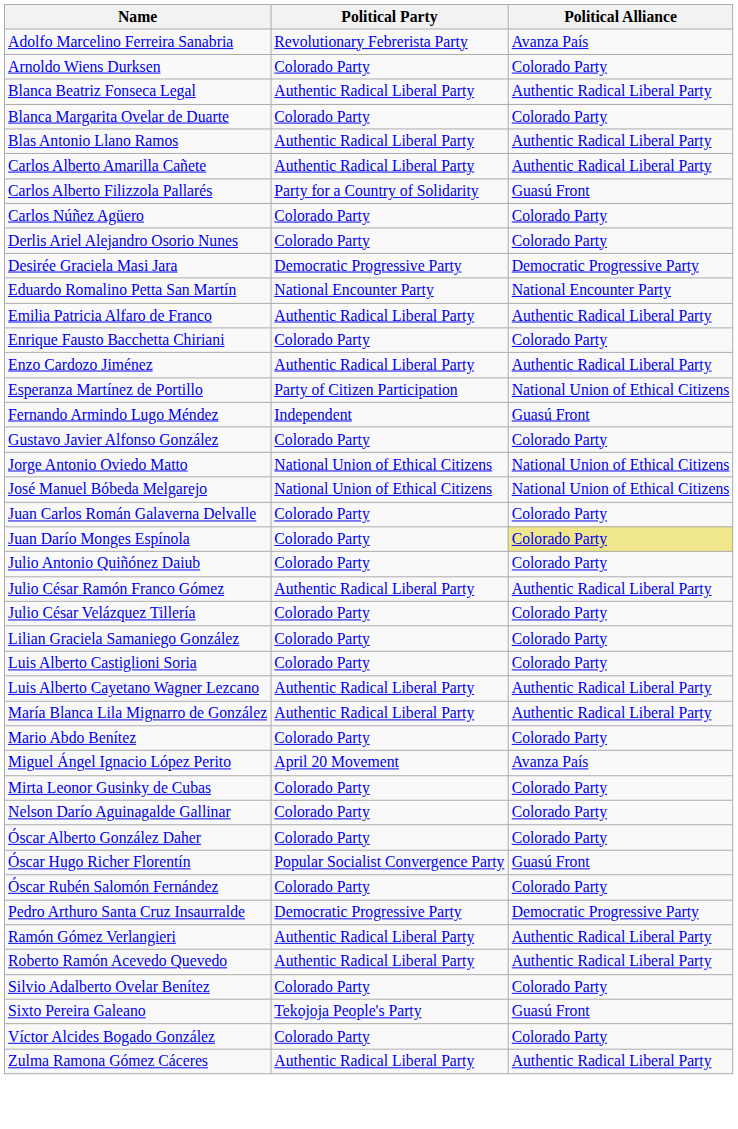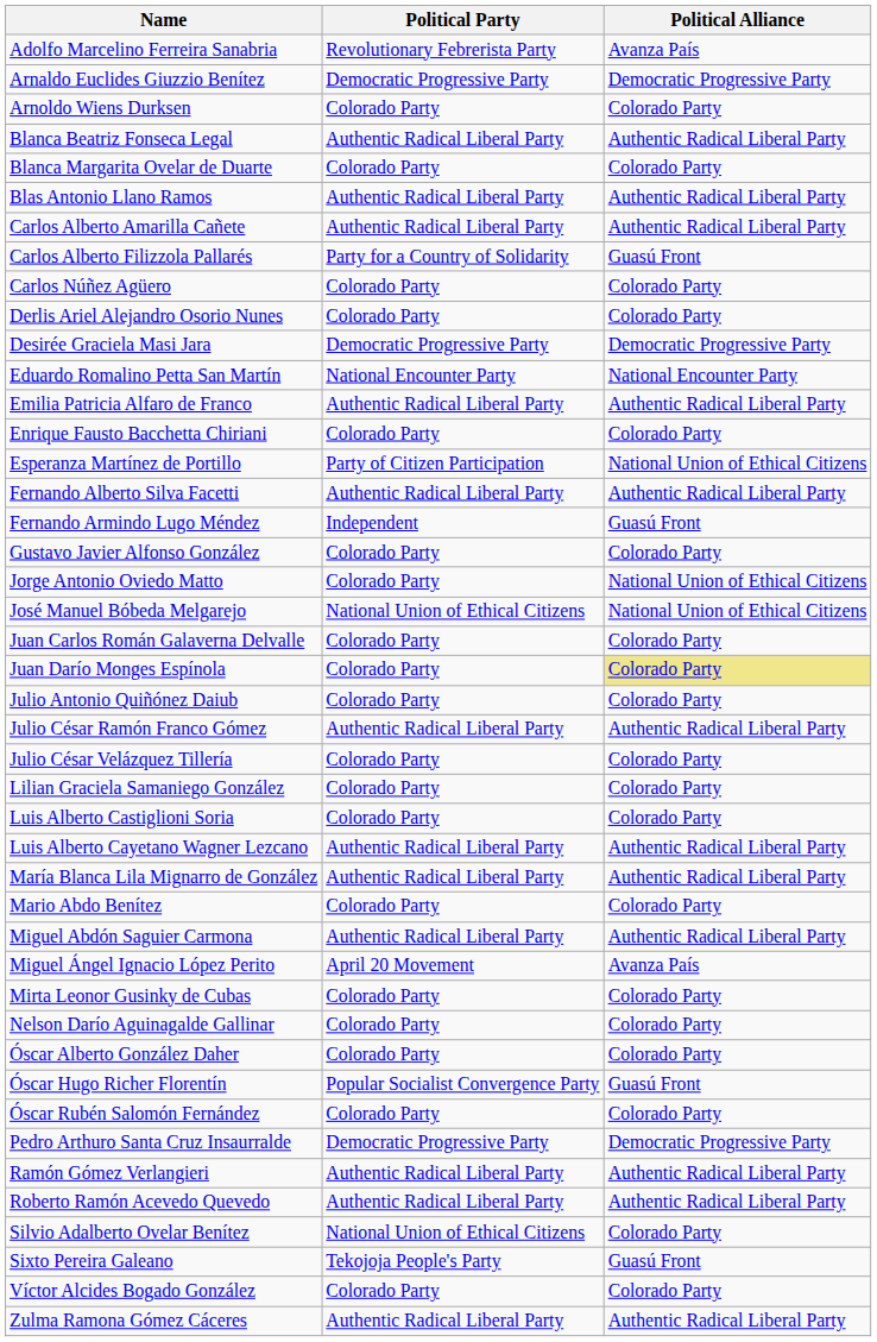 <table class="wikitable sortable">
 <tr>
 <th>Name</th>
 <th>Political Party</th>
 <th>Political Alliance</th>
 </tr>
 <tr>
 <td><a href='#'>Adolfo Marcelino Ferreira Sanabria</a></td>
 <td><a href='#'>Revolutionary Febrerista Party</a></td>
 <td><a href='#'>Avanza País</a></td>
+</tr>
+<tr>
+<td><a href='#'>Arnaldo Euclides Giuzzio Benítez</a></td>
+<td><a href='#'>Democratic Progressive Party</a></td>
+<td><a href='#'>Democratic Progressive Party</a></td>
 </tr>
 <tr>
 <td><a href='#'>Arnoldo Wiens Durksen</a></td>
 <td><a href='#'>Colorado Party</a></td>
 <td><a href='#'>Colorado Party</a></td>
 </tr>
 <tr>
 <td><a href='#'>Blanca Beatriz Fonseca Legal</a></td>
 <td><a href='#'>Authentic Radical Liberal Party</a></td>
 <td><a href='#'>Authentic Radical Liberal Party</a></td>
 </tr>
 <tr>
 <td><a href='#'>Blanca Margarita Ovelar de Duarte</a></td>
 <td><a href='#'>Colorado Party</a></td>
 <td><a href='#'>Colorado Party</a></td>
 </tr>
 <tr>
 <td><a href='#'>Blas Antonio Llano Ramos</a></td>
 <td><a href='#'>Authentic Radical Liberal Party</a></td>
 <td><a href='#'>Authentic Radical Liberal Party</a></td>
 </tr>
 <tr>
 <td><a href='#'>Carlos Alberto Amarilla Cañete</a></td>
 <td><a href='#'>Authentic Radical Liberal Party</a></td>
 <td><a href='#'>Authentic Radical Liberal Party</a></td>
 </tr>
 <tr>
 <td><a href='#'>Carlos Alberto Filizzola Pallarés</a></td>
 <td><a href='#'>Party for a Country of Solidarity</a></td>
 <td><a href='#'>Guasú Front</a></td>
 </tr>
 <tr>
 <td><a href='#'>Carlos Núñez Agüero</a></td>
 <td><a href='#'>Colorado Party</a></td>
 <td><a href='#'>Colorado Party</a></td>
 </tr>
 <tr>
 <td><a href='#'>Derlis Ariel Alejandro Osorio Nunes</a></td>
 <td><a href='#'>Colorado Party</a></td>
 <td><a href='#'>Colorado Party</a></td>
 </tr>
 <tr>
 <td><a href='#'>Desirée Graciela Masi Jara</a></td>
 <td><a href='#'>Democratic Progressive Party</a></td>
 <td><a href='#'>Democratic Progressive Party</a></td>
 </tr>
 <tr>
 <td><a href='#'>Eduardo Romalino Petta San Martín</a></td>
 <td><a href='#'>National Encounter Party</a></td>
 <td><a href='#'>National Encounter Party</a></td>
 </tr>
 <tr>
 <td><a href='#'>Emilia Patricia Alfaro de Franco</a></td>
 <td><a href='#'>Authentic Radical Liberal Party</a></td>
 <td><a href='#'>Authentic Radical Liberal Party</a></td>
 </tr>
 <tr>
 <td><a href='#'>Enrique Fausto Bacchetta Chiriani</a></td>
 <td><a href='#'>Colorado Party</a></td>
 <td><a href='#'>Colorado Party</a></td>
 </tr>
 <tr>
-<td><a href='#'>Enzo Cardozo Jiménez</a></td>
-<td><a href='#'>Authentic Radical Liberal Party</a></td>
-<td><a href='#'>Authentic Radical Liberal Party</a></td>
-</tr>
-<tr>
 <td><a href='#'>Esperanza Martínez de Portillo</a></td>
 <td><a href='#'>Party of Citizen Participation</a></td>
 <td><a href='#'>National Union of Ethical Citizens</a></td>
+</tr>
+<tr>
+<td><a href='#'>Fernando Alberto Silva Facetti</a></td>
+<td><a href='#'>Authentic Radical Liberal Party</a></td>
+<td><a href='#'>Authentic Radical Liberal Party</a></td>
 </tr>
 <tr>
 <td><a href='#'>Fernando Armindo Lugo Méndez</a></td>
 <td><a href='#'>Independent</a></td>
 <td><a href='#'>Guasú Front</a></td>
 </tr>
 <tr>
 <td><a href='#'>Gustavo Javier Alfonso González</a></td>
 <td><a href='#'>Colorado Party</a></td>
 <td><a href='#'>Colorado Party</a></td>
 </tr>
 <tr>
 <td><a href='#'>Jorge Antonio Oviedo Matto</a></td>
-<td><a href='#'>National Union of Ethical Citizens</a></td>
+<td><a href='#'>Colorado Party</a></td>
 <td><a href='#'>National Union of Ethical Citizens</a></td>
 </tr>
 <tr>
 <td><a href='#'>José Manuel Bóbeda Melgarejo</a></td>
 <td><a href='#'>National Union of Ethical Citizens</a></td>
 <td><a href='#'>National Union of Ethical Citizens</a></td>
 </tr>
 <tr>
 <td><a href='#'>Juan Carlos Román Galaverna Delvalle</a></td>
 <td><a href='#'>Colorado Party</a></td>
 <td><a href='#'>Colorado Party</a></td>
 </tr>
 <tr>
 <td><a href='#'>Juan Darío Monges Espínola</a></td>
 <td><a href='#'>Colorado Party</a></td>
 <td style="background: khaki;"><a href='#'>Colorado Party</a></td>
 </tr>
 <tr>
 <td><a href='#'>Julio Antonio Quiñónez Daiub</a></td>
 <td><a href='#'>Colorado Party</a></td>
 <td><a href='#'>Colorado Party</a></td>
 </tr>
 <tr>
 <td><a href='#'>Julio César Ramón Franco Gómez</a></td>
 <td><a href='#'>Authentic Radical Liberal Party</a></td>
 <td><a href='#'>Authentic Radical Liberal Party</a></td>
 </tr>
 <tr>
 <td><a href='#'>Julio César Velázquez Tillería</a></td>
 <td><a href='#'>Colorado Party</a></td>
 <td><a href='#'>Colorado Party</a></td>
 </tr>
 <tr>
 <td><a href='#'>Lilian Graciela Samaniego González</a></td>
 <td><a href='#'>Colorado Party</a></td>
 <td><a href='#'>Colorado Party</a></td>
 </tr>
 <tr>
 <td><a href='#'>Luis Alberto Castiglioni Soria</a></td>
 <td><a href='#'>Colorado Party</a></td>
 <td><a href='#'>Colorado Party</a></td>
 </tr>
 <tr>
 <td><a href='#'>Luis Alberto Cayetano Wagner Lezcano</a></td>
 <td><a href='#'>Authentic Radical Liberal Party</a></td>
 <td><a href='#'>Authentic Radical Liberal Party</a></td>
 </tr>
 <tr>
 <td><a href='#'>María Blanca Lila Mignarro de González</a></td>
 <td><a href='#'>Authentic Radical Liberal Party</a></td>
 <td><a href='#'>Authentic Radical Liberal Party</a></td>
 </tr>
 <tr>
 <td><a href='#'>Mario Abdo Benítez</a></td>
 <td><a href='#'>Colorado Party</a></td>
 <td><a href='#'>Colorado Party</a></td>
 </tr>
 <tr>
+<td><a href='#'>Miguel Abdón Saguier Carmona</a></td>
+<td><a href='#'>Authentic Radical Liberal Party</a></td>
+<td><a href='#'>Authentic Radical Liberal Party</a></td>
+</tr>
+<tr>
 <td><a href='#'>Miguel Ángel Ignacio López Perito</a></td>
 <td><a href='#'>April 20 Movement</a></td>
 <td><a href='#'>Avanza País</a></td>
 </tr>
 <tr>
 <td><a href='#'>Mirta Leonor Gusinky de Cubas</a></td>
 <td><a href='#'>Colorado Party</a></td>
 <td><a href='#'>Colorado Party</a></td>
 </tr>
 <tr>
 <td><a href='#'>Nelson Darío Aguinagalde Gallinar</a></td>
 <td><a href='#'>Colorado Party</a></td>
 <td><a href='#'>Colorado Party</a></td>
 </tr>
 <tr>
 <td><a href='#'>Óscar Alberto González Daher</a></td>
 <td><a href='#'>Colorado Party</a></td>
 <td><a href='#'>Colorado Party</a></td>
 </tr>
 <tr>
 <td><a href='#'>Óscar Hugo Richer Florentín</a></td>
 <td><a href='#'>Popular Socialist Convergence Party</a></td>
 <td><a href='#'>Guasú Front</a></td>
 </tr>
 <tr>
 <td><a href='#'>Óscar Rubén Salomón Fernández</a></td>
 <td><a href='#'>Colorado Party</a></td>
 <td><a href='#'>Colorado Party</a></td>
 </tr>
 <tr>
 <td><a href='#'>Pedro Arthuro Santa Cruz Insaurralde</a></td>
 <td><a href='#'>Democratic Progressive Party</a></td>
 <td><a href='#'>Democratic Progressive Party</a></td>
 </tr>
 <tr>
 <td><a href='#'>Ramón Gómez Verlangieri</a></td>
 <td><a href='#'>Authentic Radical Liberal Party</a></td>
 <td><a href='#'>Authentic Radical Liberal Party</a></td>
 </tr>
 <tr>
 <td><a href='#'>Roberto Ramón Acevedo Quevedo</a></td>
 <td><a href='#'>Authentic Radical Liberal Party</a></td>
 <td><a href='#'>Authentic Radical Liberal Party</a></td>
 </tr>
 <tr>
 <td><a href='#'>Silvio Adalberto Ovelar Benítez</a></td>
-<td><a href='#'>Colorado Party</a></td>
+<td><a href='#'>National Union of Ethical Citizens</a></td>
 <td><a href='#'>Colorado Party</a></td>
 </tr>
 <tr>
 <td><a href='#'>Sixto Pereira Galeano</a></td>
 <td><a href='#'>Tekojoja People's Party</a></td>
 <td><a href='#'>Guasú Front</a></td>
 </tr>
 <tr>
 <td><a href='#'>Víctor Alcides Bogado González</a></td>
 <td><a href='#'>Colorado Party</a></td>
 <td><a href='#'>Colorado Party</a></td>
 </tr>
 <tr>
 <td><a href='#'>Zulma Ramona Gómez Cáceres</a></td>
 <td><a href='#'>Authentic Radical Liberal Party</a></td>
 <td><a href='#'>Authentic Radical Liberal Party</a></td>
 </tr>
 </table>
